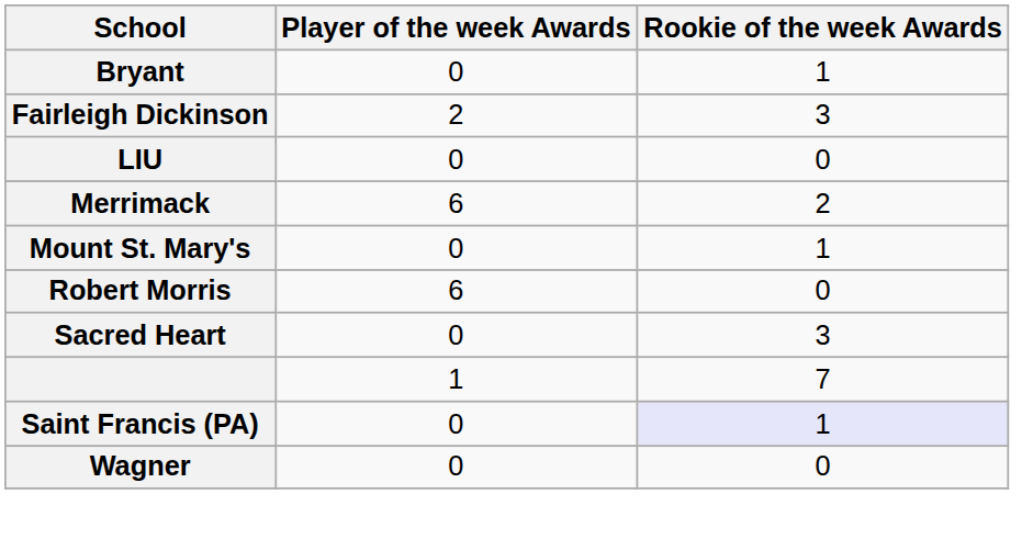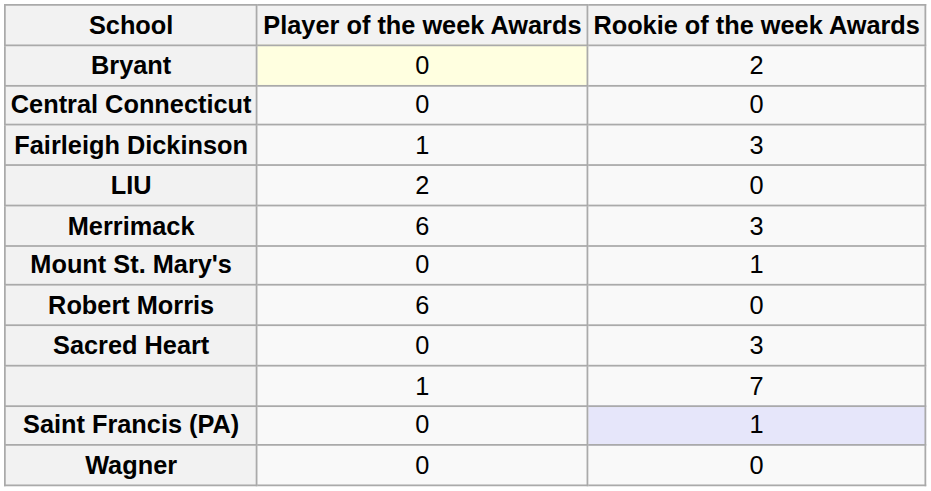 <table class="wikitable sortable" style="text-align: center;font-size:90%;">
 <tr>
 <th>School</th>
 <th>Player of the week Awards</th>
 <th>Rookie of the week Awards</th>
 </tr>
 <tr>
 <th style=>Bryant</th>
+<td style="background: lightyellow;">0</td>
+<td>2</td>
+</tr>
+<tr>
+<th style=>Central Connecticut</th>
 <td>0</td>
-<td>1</td>
+<td>0</td>
 </tr>
 <tr>
 <th style=>Fairleigh Dickinson</th>
-<td>2</td>
+<td>1</td>
 <td>3</td>
 </tr>
 <tr>
 <th style=>LIU</th>
-<td>0</td>
+<td>2</td>
 <td>0</td>
 </tr>
 <tr>
 <th style=>Merrimack</th>
 <td>6</td>
-<td>2</td>
+<td>3</td>
 </tr>
 <tr>
 <th style=>Mount St. Mary's</th>
 <td>0</td>
 <td>1</td>
 </tr>
 <tr>
 <th style=>Robert Morris</th>
 <td>6</td>
 <td>0</td>
 </tr>
 <tr>
 <th style=>Sacred Heart</th>
 <td>0</td>
 <td>3</td>
 </tr>
 <tr>
 <th style=></th>
 <td>1</td>
 <td>7</td>
 </tr>
 <tr>
 <th style=>Saint Francis (PA)</th>
 <td>0</td>
 <td style="background: lavender;">1</td>
 </tr>
 <tr>
 <th style=>Wagner</th>
 <td>0</td>
 <td>0</td>
 </tr>
 </table>
